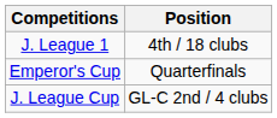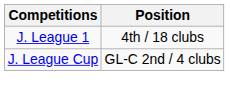 <table class="wikitable" style="text-align:center;">
 <tr>
 <th>Competitions</th>
 <th>Position</th>
 </tr>
 <tr>
 <td><a href='#'>J. League 1</a></td>
 <td>4th / 18 clubs</td>
 </tr>
 <tr>
-<td><a href='#'>Emperor's Cup</a></td>
-<td>Quarterfinals</td>
-</tr>
-<tr>
 <td><a href='#'>J. League Cup</a></td>
 <td>GL-C 2nd / 4 clubs</td>
 </tr>
 </table>
